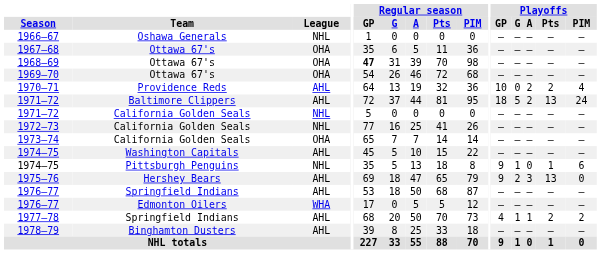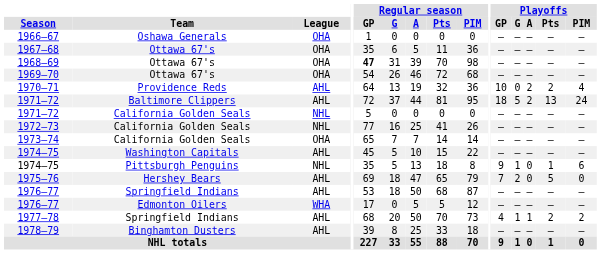 <table border="0" cellpadding="1" cellspacing="0" style="text-align:center; width:60em">
 <tr bgcolor="#e0e0e0">
 <th colspan="3" bgcolor="#ffffff"></th>
 <th rowspan="100" bgcolor="#ffffff"></th>
 <th colspan="5"><a href='#'>Regular season</a></th>
 <th rowspan="100" bgcolor="#ffffff"></th>
 <th colspan="5"><a href='#'>Playoffs</a></th>
 </tr>
 <tr bgcolor="#e0e0e0">
 <th><a href='#'>Season</a></th>
 <th>Team</th>
 <th>League</th>
 <th>GP</th>
 <th><a href='#'>G</a></th>
 <th><a href='#'>A</a></th>
 <th><a href='#'>Pts</a></th>
 <th><a href='#'>PIM</a></th>
 <th>GP</th>
 <th>G</th>
 <th>A</th>
 <th>Pts</th>
 <th>PIM</th>
 </tr>
 <tr>
 <td><a href='#'>1966–67</a></td>
 <td><a href='#'>Oshawa Generals</a></td>
-<td>NHL</td>
+<td><a href='#'>OHA</a></td>
 <td>1</td>
 <td>0</td>
 <td>0</td>
 <td>0</td>
 <td>0</td>
 <td>—</td>
 <td>—</td>
 <td>—</td>
 <td>—</td>
 <td>—</td>
 </tr>
 <tr bgcolor="#f0f0f0">
 <td><a href='#'>1967–68</a></td>
 <td><a href='#'>Ottawa 67's</a></td>
 <td>OHA</td>
 <td>35</td>
 <td>6</td>
 <td>5</td>
 <td>11</td>
 <td>36</td>
 <td>—</td>
 <td>—</td>
 <td>—</td>
 <td>—</td>
 <td>—</td>
 </tr>
 <tr>
 <td><a href='#'>1968–69</a></td>
 <td>Ottawa 67's</td>
 <td>OHA</td>
 <td><strong>47</strong></td>
 <td>31</td>
 <td>39</td>
 <td>70</td>
 <td>98</td>
 <td>—</td>
 <td>—</td>
 <td>—</td>
 <td>—</td>
 <td>—</td>
 </tr>
 <tr bgcolor="#f0f0f0">
 <td><a href='#'>1969–70</a></td>
 <td>Ottawa 67's</td>
 <td>OHA</td>
 <td>54</td>
 <td>26</td>
 <td>46</td>
 <td>72</td>
 <td>68</td>
 <td>—</td>
 <td>—</td>
 <td>—</td>
 <td>—</td>
 <td>—</td>
 </tr>
 <tr>
 <td><a href='#'>1970–71</a></td>
 <td><a href='#'>Providence Reds</a></td>
 <td><a href='#'>AHL</a></td>
 <td>64</td>
 <td>13</td>
 <td>19</td>
 <td>32</td>
 <td>36</td>
 <td>10</td>
 <td>0</td>
 <td>2</td>
 <td>2</td>
 <td>4</td>
 </tr>
 <tr bgcolor="#f0f0f0">
 <td><a href='#'>1971–72</a></td>
 <td><a href='#'>Baltimore Clippers</a></td>
 <td>AHL</td>
 <td>72</td>
 <td>37</td>
 <td>44</td>
 <td>81</td>
 <td>95</td>
 <td>18</td>
 <td>5</td>
 <td>2</td>
 <td>13</td>
 <td>24</td>
 </tr>
 <tr>
 <td><a href='#'>1971–72</a></td>
 <td><a href='#'>California Golden Seals</a></td>
 <td><a href='#'>NHL</a></td>
 <td>5</td>
 <td>0</td>
 <td>0</td>
 <td>0</td>
 <td>0</td>
 <td>—</td>
 <td>—</td>
 <td>—</td>
 <td>—</td>
 <td>—</td>
 </tr>
 <tr bgcolor="#f0f0f0">
 <td><a href='#'>1972–73</a></td>
 <td>California Golden Seals</td>
 <td>NHL</td>
 <td>77</td>
 <td>16</td>
 <td>25</td>
 <td>41</td>
 <td>26</td>
 <td>—</td>
 <td>—</td>
 <td>—</td>
 <td>—</td>
 <td>—</td>
 </tr>
 <tr>
 <td><a href='#'>1973–74</a></td>
 <td>California Golden Seals</td>
 <td>OHA</td>
 <td>65</td>
 <td>7</td>
 <td>7</td>
 <td>14</td>
 <td>14</td>
 <td>—</td>
 <td>—</td>
 <td>—</td>
 <td>—</td>
 <td>—</td>
 </tr>
 <tr bgcolor="#f0f0f0">
 <td><a href='#'>1974–75</a></td>
 <td><a href='#'>Washington Capitals</a></td>
 <td>AHL</td>
 <td>45</td>
 <td>5</td>
 <td>10</td>
 <td>15</td>
 <td>22</td>
 <td>—</td>
 <td>—</td>
 <td>—</td>
 <td>—</td>
 <td>—</td>
 </tr>
 <tr>
 <td>1974–75</td>
 <td><a href='#'>Pittsburgh Penguins</a></td>
 <td>NHL</td>
 <td>35</td>
 <td>5</td>
 <td>13</td>
 <td>18</td>
 <td>8</td>
 <td>9</td>
 <td>1</td>
 <td>0</td>
 <td>1</td>
 <td>6</td>
 </tr>
 <tr bgcolor="#f0f0f0">
 <td><a href='#'>1975–76</a></td>
 <td><a href='#'>Hershey Bears</a></td>
 <td>AHL</td>
 <td>69</td>
 <td>18</td>
 <td>47</td>
 <td>65</td>
 <td>79</td>
-<td>9</td>
+<td>7</td>
 <td>2</td>
-<td>3</td>
-<td>13</td>
+<td>0</td>
+<td>5</td>
 <td>0</td>
 </tr>
 <tr>
 <td><a href='#'>1976–77</a></td>
 <td><a href='#'>Springfield Indians</a></td>
 <td>AHL</td>
 <td>53</td>
 <td>18</td>
 <td>50</td>
 <td>68</td>
 <td>87</td>
 <td>—</td>
 <td>—</td>
 <td>—</td>
 <td>—</td>
 <td>—</td>
 </tr>
 <tr bgcolor="#f0f0f0">
 <td><a href='#'>1976–77</a></td>
 <td><a href='#'>Edmonton Oilers</a></td>
 <td><a href='#'>WHA</a></td>
 <td>17</td>
 <td>0</td>
 <td>5</td>
 <td>5</td>
 <td>12</td>
 <td>—</td>
 <td>—</td>
 <td>—</td>
 <td>—</td>
 <td>—</td>
 </tr>
 <tr>
 <td><a href='#'>1977–78</a></td>
 <td>Springfield Indians</td>
 <td>AHL</td>
 <td>68</td>
 <td>20</td>
 <td>50</td>
 <td>70</td>
 <td>73</td>
 <td>4</td>
 <td>1</td>
 <td>1</td>
 <td>2</td>
 <td>2</td>
 </tr>
 <tr bgcolor="#f0f0f0">
 <td><a href='#'>1978–79</a></td>
 <td><a href='#'>Binghamton Dusters</a></td>
 <td>AHL</td>
 <td>39</td>
 <td>8</td>
 <td>25</td>
 <td>33</td>
 <td>18</td>
 <td>—</td>
 <td>—</td>
 <td>—</td>
 <td>—</td>
 <td>—</td>
 </tr>
 <tr bgcolor="#e0e0e0">
 <th colspan="3">NHL totals</th>
 <th>227</th>
 <th>33</th>
 <th>55</th>
 <th>88</th>
 <th>70</th>
 <th>9</th>
 <th>1</th>
 <th>0</th>
 <th>1</th>
 <th>0</th>
 </tr>
 </table>
